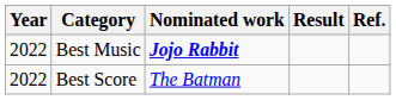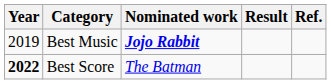 <table class="wikitable">
 <tr>
 <th>Year</th>
 <th>Category</th>
 <th>Nominated work</th>
 <th>Result</th>
 <th>Ref.</th>
 </tr>
 <tr>
-<td>2022</td>
+<td>2019</td>
 <td>Best Music</td>
 <td><strong><em><a href='#'>Jojo Rabbit</a></em></strong></td>
 <td></td>
 <td align="center"></td>
 </tr>
 <tr>
-<td>2022</td>
+<td><strong>2022</strong></td>
 <td>Best Score</td>
 <td><em><a href='#'>The Batman</a></em></td>
 <td></td>
 <td align="center"></td>
 </tr>
 </table>
